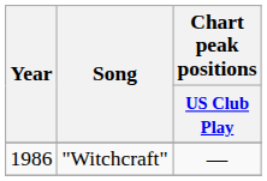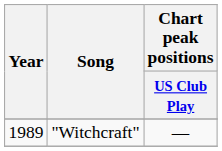 <table class="wikitable">
 <tr>
 <th rowspan="2">Year</th>
 <th rowspan="2">Song</th>
 <th colspan="1">Chart peak positions</th>
 </tr>
 <tr>
 <th width="55"><small><a href='#'>US Club Play</a></small></th>
 </tr>
 <tr>
 </tr>
 <tr>
-<td align="center">1986</td>
+<td align="center">1989</td>
 <td>"Witchcraft"</td>
 <td align="center">—</td>
 </tr>
 <tr>
 </tr>
 </table>
